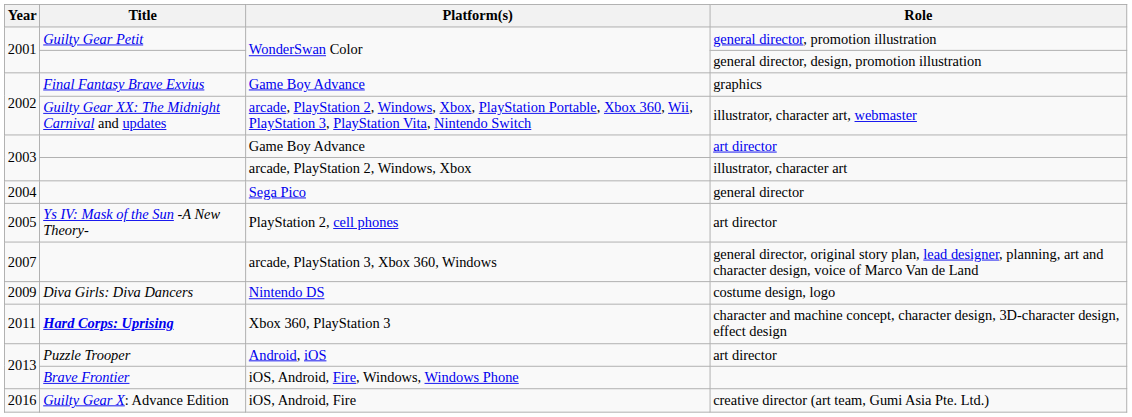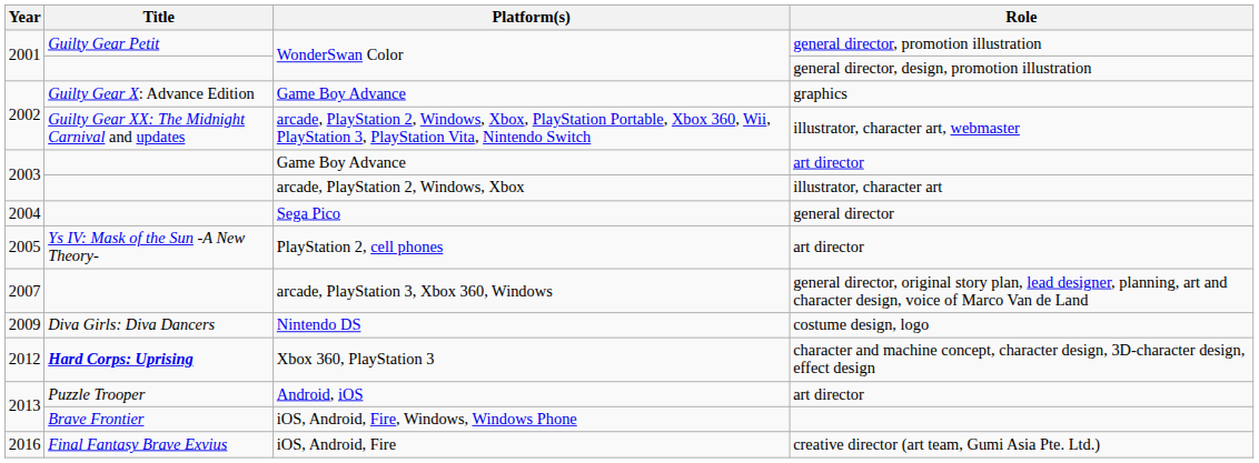 <table class="wikitable">
 <tr>
 <th>Year</th>
 <th>Title</th>
 <th>Platform(s)</th>
 <th>Role</th>
 </tr>
 <tr>
 <td style="text-align:center;" rowspan=2>2001</td>
 <td><em><a href='#'>Guilty Gear Petit</a></em></td>
 <td rowspan="2"><a href='#'>WonderSwan</a> Color</td>
 <td><a href='#'>general director</a>, promotion illustration</td>
 </tr>
 <tr>
 <td></td>
 <td>general director, design, promotion illustration</td>
 </tr>
 <tr>
 <td style="text-align:center;" rowspan=2>2002</td>
-<td><em><a href='#'>Final Fantasy Brave Exvius</a></em></td>
+<td><em><a href='#'>Guilty Gear X</a></em>: Advance Edition</td>
 <td><a href='#'>Game Boy Advance</a></td>
 <td>graphics</td>
 </tr>
 <tr>
 <td><em><a href='#'>Guilty Gear XX: The Midnight Carnival</a></em> and <a href='#'>updates</a></td>
 <td><a href='#'>arcade</a>, <a href='#'>PlayStation 2</a>, <a href='#'>Windows</a>, <a href='#'>Xbox</a>, <a href='#'>PlayStation Portable</a>, <a href='#'>Xbox 360</a>, <a href='#'>Wii</a>, <a href='#'>PlayStation 3</a>, <a href='#'>PlayStation Vita</a>, <a href='#'>Nintendo Switch</a></td>
 <td>illustrator, character art, <a href='#'>webmaster</a></td>
 </tr>
 <tr>
 <td style="text-align:center;" rowspan=2>2003</td>
 <td></td>
 <td>Game Boy Advance</td>
 <td><a href='#'>art director</a></td>
 </tr>
 <tr>
 <td></td>
 <td>arcade, PlayStation 2, Windows, Xbox</td>
 <td>illustrator, character art</td>
 </tr>
 <tr>
 <td>2004</td>
 <td></td>
 <td><a href='#'>Sega Pico</a></td>
 <td>general director</td>
 </tr>
 <tr>
 <td>2005</td>
 <td><em><a href='#'>Ys IV: Mask of the Sun</a> -A New Theory-</em></td>
 <td>PlayStation 2, <a href='#'>cell phones</a></td>
 <td>art director</td>
 </tr>
 <tr>
 <td>2007</td>
 <td></td>
 <td>arcade, PlayStation 3, Xbox 360, Windows</td>
 <td>general director, original story plan, <a href='#'>lead designer</a>, planning, art and character design, voice of Marco Van de Land</td>
 </tr>
 <tr>
 <td>2009</td>
 <td><em>Diva Girls: Diva Dancers</em></td>
 <td><a href='#'>Nintendo DS</a></td>
 <td>costume design, logo</td>
 </tr>
 <tr>
-<td>2011</td>
+<td>2012</td>
 <td><strong><em><a href='#'>Hard Corps: Uprising</a></em></strong></td>
 <td>Xbox 360, PlayStation 3</td>
 <td>character and machine concept, character design, 3D-character design, effect design</td>
 </tr>
 <tr>
 <td style="text-align:center;" rowspan=2>2013</td>
 <td><em>Puzzle Trooper</em></td>
 <td><a href='#'>Android</a>, <a href='#'>iOS</a></td>
 <td>art director</td>
 </tr>
 <tr>
 <td><em><a href='#'>Brave Frontier</a></em></td>
 <td>iOS, Android, <a href='#'>Fire</a>, Windows, <a href='#'>Windows Phone</a></td>
 <td></td>
 </tr>
 <tr>
 <td>2016</td>
-<td><em><a href='#'>Guilty Gear X</a></em>: Advance Edition</td>
+<td><em><a href='#'>Final Fantasy Brave Exvius</a></em></td>
 <td>iOS, Android, Fire</td>
 <td>creative director (art team, Gumi Asia Pte. Ltd.)</td>
 </tr>
 </table>
